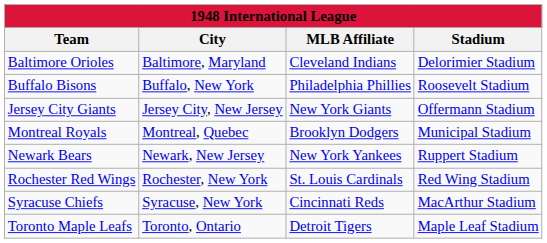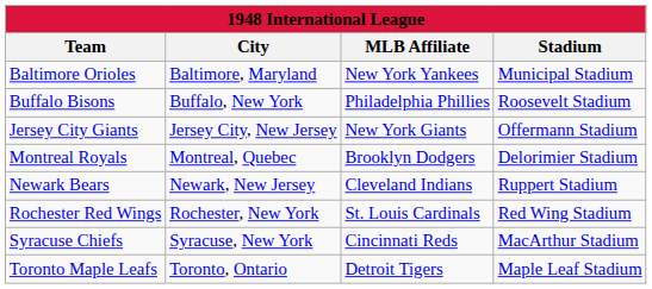 <table class="wikitable" style="width:auto">
 <tr>
 <td bgcolor="#DC143C" align="center" colspan="7"><strong><span>1948 International League</span></strong></td>
 </tr>
 <tr>
 <th>Team</th>
 <th>City</th>
 <th>MLB Affiliate</th>
 <th>Stadium</th>
 </tr>
 <tr>
 <td><a href='#'>Baltimore Orioles</a></td>
 <td><a href='#'>Baltimore</a>, <a href='#'>Maryland</a></td>
-<td><a href='#'>Cleveland Indians</a></td>
-<td><a href='#'>Delorimier Stadium</a></td>
+<td><a href='#'>New York Yankees</a></td>
+<td><a href='#'>Municipal Stadium</a></td>
 </tr>
 <tr>
 <td><a href='#'>Buffalo Bisons</a></td>
 <td><a href='#'>Buffalo</a>, <a href='#'>New York</a></td>
 <td><a href='#'>Philadelphia Phillies</a></td>
 <td><a href='#'>Roosevelt Stadium</a></td>
 </tr>
 <tr>
 <td><a href='#'>Jersey City Giants</a></td>
 <td><a href='#'>Jersey City</a>, <a href='#'>New Jersey</a></td>
 <td><a href='#'>New York Giants</a></td>
 <td><a href='#'>Offermann Stadium</a></td>
 </tr>
 <tr>
 <td><a href='#'>Montreal Royals</a></td>
 <td><a href='#'>Montreal</a>, <a href='#'>Quebec</a></td>
 <td><a href='#'>Brooklyn Dodgers</a></td>
-<td><a href='#'>Municipal Stadium</a></td>
+<td><a href='#'>Delorimier Stadium</a></td>
 </tr>
 <tr>
 <td><a href='#'>Newark Bears</a></td>
 <td><a href='#'>Newark</a>, <a href='#'>New Jersey</a></td>
-<td><a href='#'>New York Yankees</a></td>
+<td><a href='#'>Cleveland Indians</a></td>
 <td><a href='#'>Ruppert Stadium</a></td>
 </tr>
 <tr>
 <td><a href='#'>Rochester Red Wings</a></td>
 <td><a href='#'>Rochester</a>, <a href='#'>New York</a></td>
 <td><a href='#'>St. Louis Cardinals</a></td>
 <td><a href='#'>Red Wing Stadium</a></td>
 </tr>
 <tr>
 <td><a href='#'>Syracuse Chiefs</a></td>
 <td><a href='#'>Syracuse</a>, <a href='#'>New York</a></td>
 <td><a href='#'>Cincinnati Reds</a></td>
 <td><a href='#'>MacArthur Stadium</a></td>
 </tr>
 <tr>
 <td><a href='#'>Toronto Maple Leafs</a></td>
 <td><a href='#'>Toronto</a>, <a href='#'>Ontario</a></td>
 <td><a href='#'>Detroit Tigers</a></td>
 <td><a href='#'>Maple Leaf Stadium</a></td>
 </tr>
 </table>
